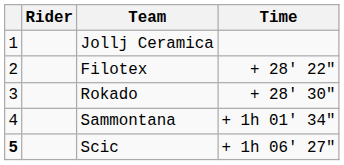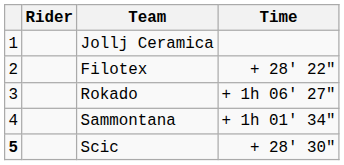 <table class="wikitable">
 <tr>
 <th></th>
 <th>Rider</th>
 <th>Team</th>
 <th>Time</th>
 </tr>
 <tr>
 <td>1</td>
 <td></td>
 <td>Jollj Ceramica</td>
 <td align=right></td>
 </tr>
 <tr>
 <td>2</td>
 <td></td>
 <td>Filotex</td>
 <td align=right>+ 28' 22"</td>
 </tr>
 <tr>
 <td>3</td>
 <td></td>
 <td>Rokado</td>
-<td align=right>+ 28' 30"</td>
+<td align=right>+ 1h 06' 27"</td>
 </tr>
 <tr>
 <td>4</td>
 <td></td>
 <td>Sammontana</td>
 <td align=right>+ 1h 01' 34"</td>
 </tr>
 <tr>
 <td><strong>5</strong></td>
 <td></td>
 <td>Scic</td>
-<td align=right>+ 1h 06' 27"</td>
+<td align=right>+ 28' 30"</td>
 </tr>
 </table>
